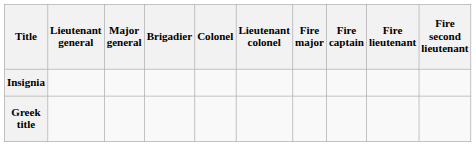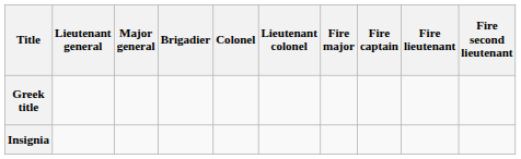 <table class="wikitable" style="text-align: center; width: 180px; height: 200px;">
 <tr>
 <th scope="row">Title</th>
 <th scope="col">Lieutenant general</th>
 <th scope="col">Major general</th>
 <th scope="col">Brigadier</th>
 <th scope="col">Colonel</th>
 <th scope="col">Lieutenant colonel</th>
 <th scope="col">Fire major</th>
 <th scope="col">Fire captain</th>
 <th scope="col">Fire lieutenant</th>
 <th scope="col">Fire second lieutenant</th>
 </tr>
 <tr>
+<th scope="row">Greek title</th>
+<td><br></td>
+<td><br></td>
+<td><br></td>
+<td><br></td>
+<td><br></td>
+<td><br></td>
+<td><br></td>
+<td><br></td>
+<td><br></td>
+</tr>
+<tr>
 <th scope="row">Insignia</th>
 <td></td>
 <td></td>
 <td></td>
 <td></td>
 <td></td>
 <td></td>
 <td></td>
 <td></td>
 <td></td>
 </tr>
-<tr>
-<th scope="row">Greek title</th>
-<td><br></td>
-<td><br></td>
-<td><br></td>
-<td><br></td>
-<td><br></td>
-<td><br></td>
-<td><br></td>
-<td><br></td>
-<td><br></td>
-</tr>
 </table>
